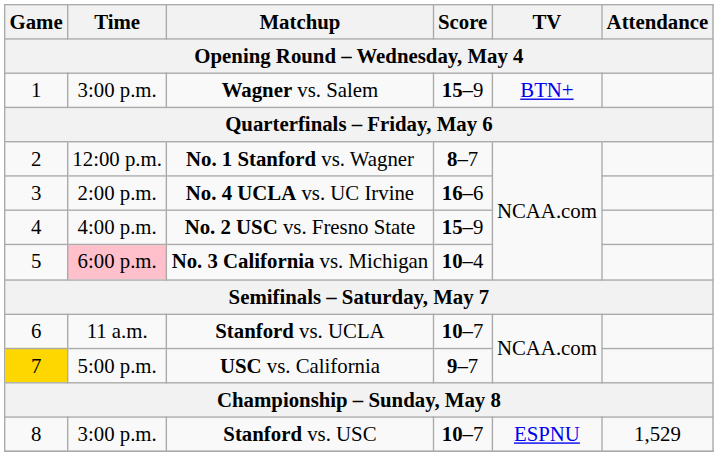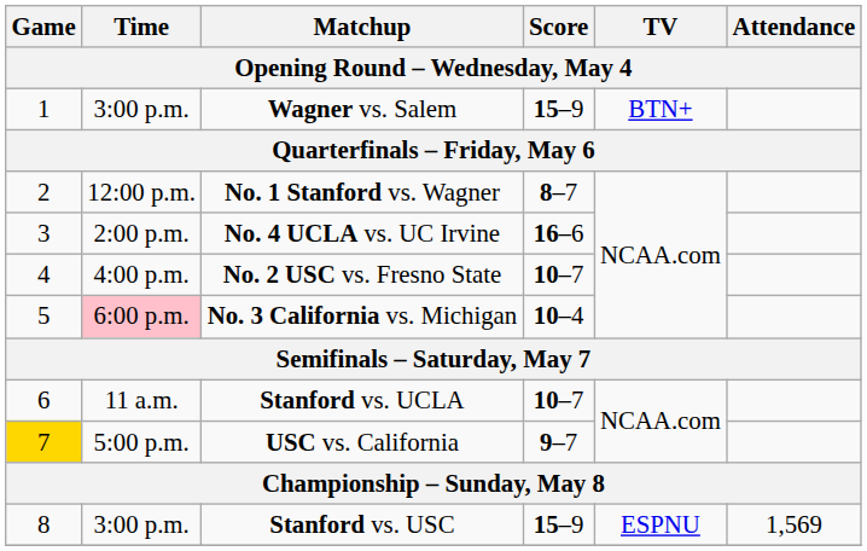 <table class="wikitable" style="font-size: 95%;text-align:center">
 <tr>
 <th>Game</th>
 <th>Time</th>
 <th>Matchup</th>
 <th>Score</th>
 <th>TV</th>
 <th>Attendance</th>
 </tr>
 <tr>
 <th colspan=6>Opening Round – Wednesday, May 4</th>
 </tr>
 <tr>
 <td>1</td>
 <td>3:00 p.m.</td>
 <td><strong>Wagner</strong> vs. Salem</td>
 <td><strong>15</strong>–9</td>
 <td><a href='#'>BTN+</a></td>
 <td></td>
 </tr>
 <tr>
 <th colspan=6>Quarterfinals – Friday, May 6</th>
 </tr>
 <tr>
 <td>2</td>
 <td>12:00 p.m.</td>
 <td><strong>No. 1 Stanford</strong> vs. Wagner</td>
 <td><strong>8</strong>–7</td>
 <td rowspan=4>NCAA.com</td>
 <td></td>
 </tr>
 <tr>
 <td>3</td>
 <td>2:00 p.m.</td>
 <td><strong>No. 4 UCLA</strong> vs. UC Irvine</td>
 <td><strong>16</strong>–6</td>
 <td></td>
 </tr>
 <tr>
 <td>4</td>
 <td>4:00 p.m.</td>
 <td><strong>No. 2 USC</strong> vs. Fresno State</td>
-<td><strong>15</strong>–9</td>
+<td><strong>10</strong>–7</td>
 <td></td>
 </tr>
 <tr>
 <td>5</td>
 <td style="background: pink;">6:00 p.m.</td>
 <td><strong>No. 3 California</strong> vs. Michigan</td>
 <td><strong>10</strong>–4</td>
 <td></td>
 </tr>
 <tr>
 <th colspan=6>Semifinals – Saturday, May 7</th>
 </tr>
 <tr>
 <td>6</td>
 <td>11 a.m.</td>
 <td><strong>Stanford</strong> vs. UCLA</td>
 <td><strong>10</strong>–7</td>
 <td rowspan=2>NCAA.com</td>
 <td></td>
 </tr>
 <tr>
 <td style="background: gold;">7</td>
 <td>5:00 p.m.</td>
 <td><strong>USC</strong> vs. California</td>
 <td><strong>9</strong>–7</td>
 <td></td>
 </tr>
 <tr>
 <th colspan=6>Championship – Sunday, May 8</th>
 </tr>
 <tr>
 <td>8</td>
 <td>3:00 p.m.</td>
 <td><strong>Stanford</strong> vs. USC</td>
-<td><strong>10</strong>–7</td>
+<td><strong>15</strong>–9</td>
 <td><a href='#'>ESPNU</a></td>
-<td>1,529</td>
+<td>1,569</td>
 </tr>
 <tr>
 </tr>
 </table>
